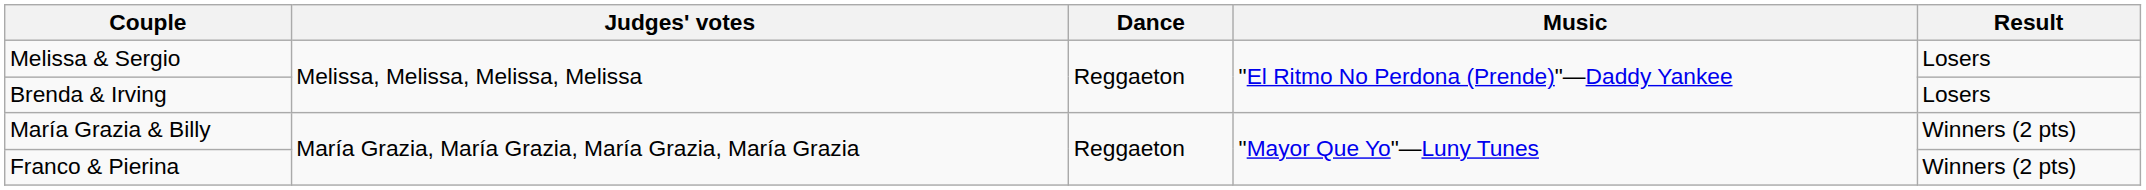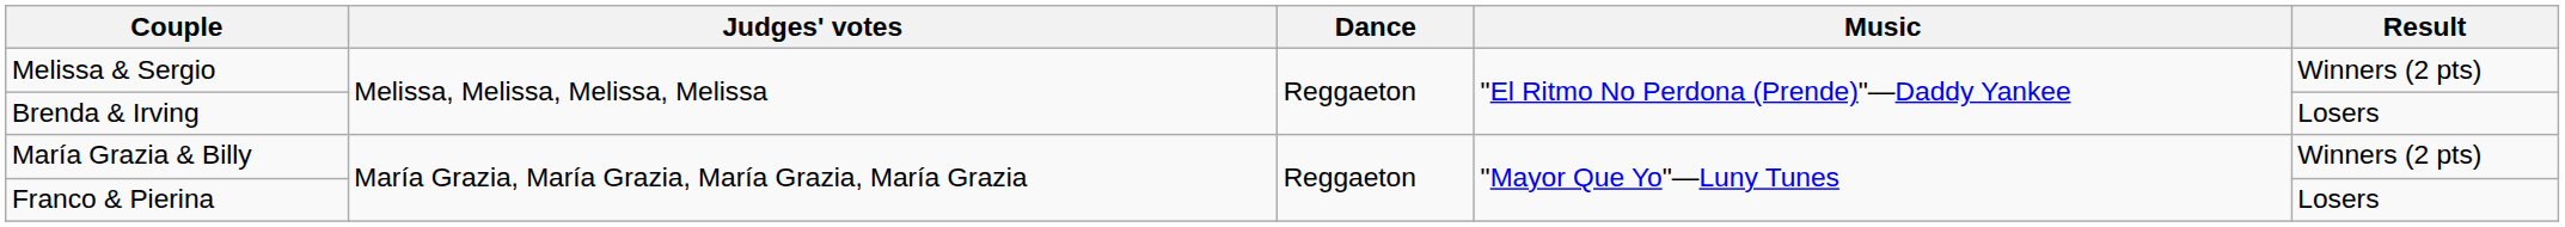 <table class="wikitable sortable" style="width:95%; white-space:nowrap">
 <tr>
 <th>Couple<br></th>
 <th>Judges' votes</th>
 <th>Dance</th>
 <th>Music</th>
 <th>Result</th>
 </tr>
 <tr>
 <td>Melissa & Sergio<br></td>
 <td rowspan=2>Melissa, Melissa, Melissa, Melissa</td>
 <td rowspan=2>Reggaeton</td>
 <td rowspan=2>"<a href='#'>El Ritmo No Perdona (Prende)</a>"—<a href='#'>Daddy Yankee</a></td>
-<td>Losers</td>
+<td>Winners (2 pts)</td>
 </tr>
 <tr>
 <td>Brenda & Irving<br></td>
 <td>Losers</td>
 </tr>
 <tr>
 <td>María Grazia & Billy<br></td>
 <td rowspan=2>María Grazia, María Grazia, María Grazia, María Grazia</td>
 <td rowspan=2>Reggaeton</td>
 <td rowspan=2>"<a href='#'>Mayor Que Yo</a>"—<a href='#'>Luny Tunes</a></td>
 <td>Winners (2 pts)</td>
 </tr>
 <tr>
 <td>Franco & Pierina<br></td>
-<td>Winners (2 pts)</td>
+<td>Losers</td>
 </tr>
 </table>
